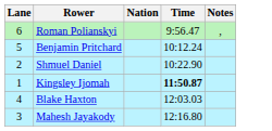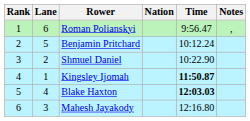 <table class="wikitable sortable" style="text-align:center">
 <tr>
+<th>Rank</th>
 <th>Lane</th>
 <th>Rower</th>
 <th>Nation</th>
 <th>Time</th>
 <th>Notes</th>
 </tr>
 <tr bgcolor=bbf3bb>
+<td>1</td>
 <td>6</td>
 <td align=left><a href='#'>Roman Polianskyi</a></td>
 <td align=left></td>
 <td>9:56.47</td>
 <td>, </td>
 </tr>
 <tr bgcolor=bbf3ff>
+<td>2</td>
 <td>5</td>
 <td align=left><a href='#'>Benjamin Pritchard</a></td>
 <td align=left></td>
 <td>10:12.24</td>
 <td></td>
 </tr>
 <tr bgcolor=bbf3ff>
+<td>3</td>
 <td>2</td>
 <td align=left><a href='#'>Shmuel Daniel</a></td>
 <td align=left></td>
 <td>10:22.90</td>
 <td></td>
 </tr>
 <tr bgcolor=bbf3ff>
+<td>4</td>
 <td>1</td>
 <td align=left><a href='#'>Kingsley Ijomah</a></td>
 <td align=left></td>
 <td><strong>11:50.87</strong></td>
 <td></td>
 </tr>
 <tr bgcolor=bbf3ff>
+<td>5</td>
 <td>4</td>
 <td align=left><a href='#'>Blake Haxton</a></td>
 <td align=left></td>
-<td>12:03.03</td>
+<td><strong>12:03.03</strong></td>
 <td></td>
 </tr>
 <tr bgcolor=bbf3ff>
+<td>6</td>
 <td>3</td>
 <td align=left><a href='#'>Mahesh Jayakody</a></td>
 <td align=left></td>
 <td>12:16.80</td>
 <td></td>
 </tr>
 </table>
